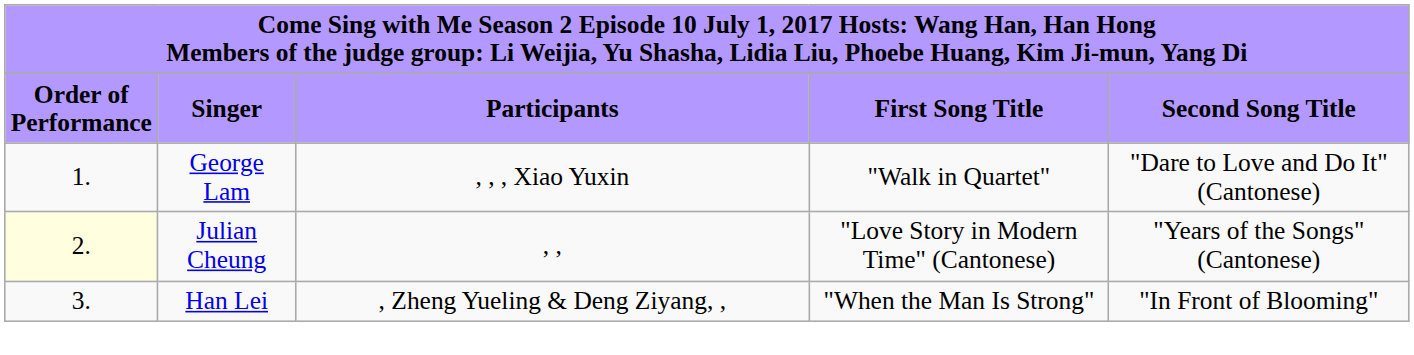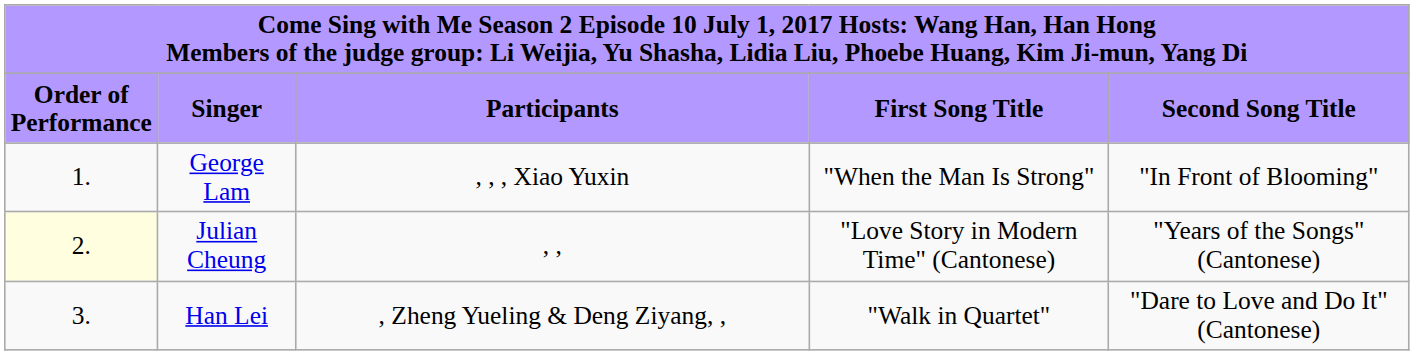 <table class="wikitable sortable mw-collapsible" width="100%" style="text-align:center">
 <tr style="background:#B399FF">
 <td colspan="5"><div><strong>Come Sing with Me Season 2 Episode 10 July 1, 2017 Hosts: Wang Han, Han Hong<br>Members of the judge group: Li Weijia, Yu Shasha, Lidia Liu, Phoebe Huang, Kim Ji-mun, Yang Di</strong></div></td>
 </tr>
 <tr style="background:#B399FF">
 <td style="width:8%"><strong>Order of Performance</strong></td>
 <td style="width:10%"><strong>Singer</strong></td>
 <td style="width:38%"><strong>Participants</strong></td>
 <td style="width:22%"><strong>First Song Title</strong></td>
 <td style="width:22%"><strong>Second Song Title</strong></td>
 </tr>
 <tr>
 <td>1.</td>
 <td><a href='#'>George Lam</a></td>
 <td>, , , Xiao Yuxin <br> </td>
-<td>"Walk in Quartet"</td>
-<td>"Dare to Love and Do It" (Cantonese)</td>
+<td>"When the Man Is Strong"</td>
+<td>"In Front of Blooming"</td>
 </tr>
 <tr>
 <td style="background: lightyellow;">2.</td>
 <td><a href='#'>Julian Cheung</a></td>
 <td>, ,  <br> </td>
 <td>"Love Story in Modern Time" (Cantonese)</td>
 <td>"Years of the Songs" (Cantonese)</td>
 </tr>
 <tr>
 <td>3.</td>
 <td><a href='#'>Han Lei</a></td>
 <td>, Zheng Yueling & Deng Ziyang, ,  </td>
-<td>"When the Man Is Strong"</td>
-<td>"In Front of Blooming"</td>
+<td>"Walk in Quartet"</td>
+<td>"Dare to Love and Do It" (Cantonese)</td>
 </tr>
 </table>
